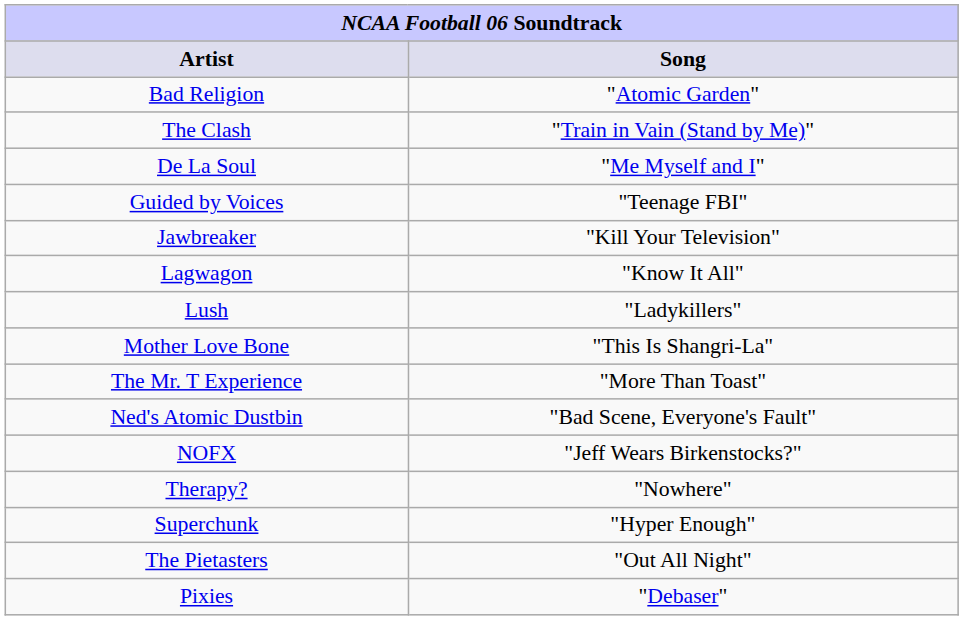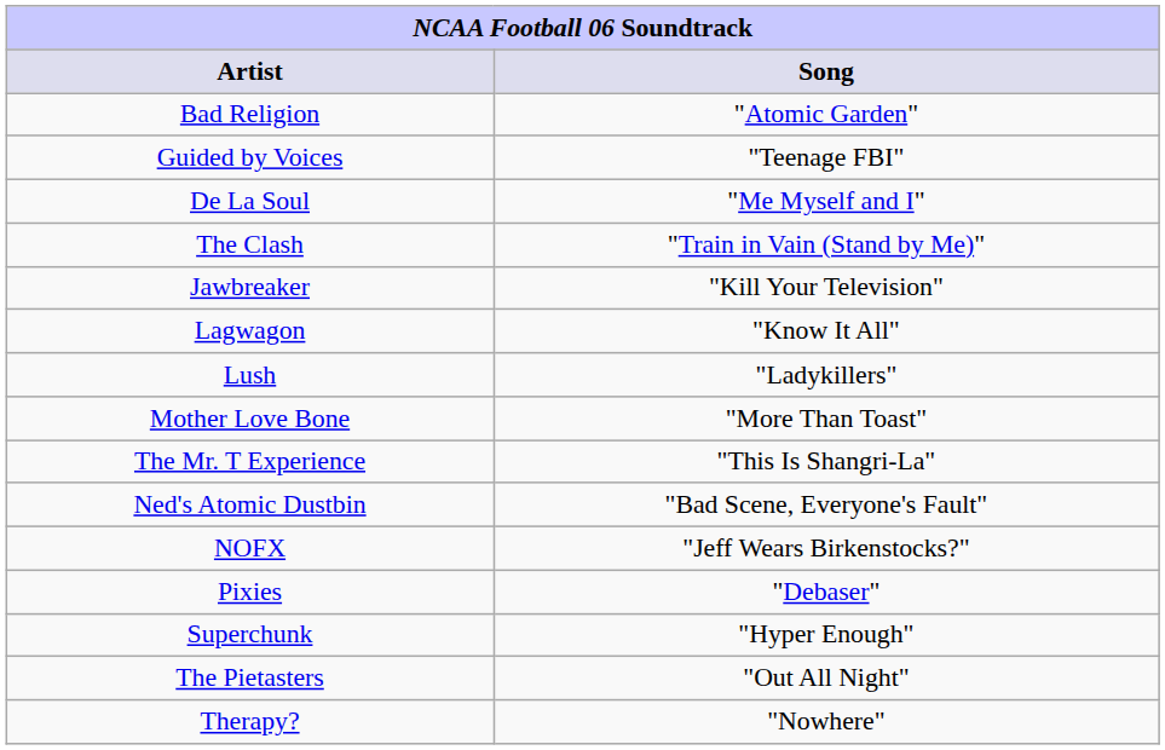 <table class="wikitable collapsible collapsed" style="font-size:90%; text-align:center; width:50%; margin: 5px;">
 <tr>
 <th colspan="2" style="background:#C8C8FF;"><em>NCAA Football 06</em> Soundtrack</th>
 </tr>
 <tr>
 <th style="background:#ddddee;">Artist</th>
 <th style="background:#ddddee;">Song</th>
 </tr>
 <tr>
 <td><a href='#'>Bad Religion</a></td>
 <td>"<a href='#'>Atomic Garden</a>"</td>
 </tr>
 <tr>
-<td><a href='#'>The Clash</a></td>
-<td>"<a href='#'>Train in Vain (Stand by Me)</a>"</td>
+<td><a href='#'>Guided by Voices</a></td>
+<td>"Teenage FBI"</td>
 </tr>
 <tr>
 <td><a href='#'>De La Soul</a></td>
 <td>"<a href='#'>Me Myself and I</a>"</td>
 </tr>
 <tr>
-<td><a href='#'>Guided by Voices</a></td>
-<td>"Teenage FBI"</td>
+<td><a href='#'>The Clash</a></td>
+<td>"<a href='#'>Train in Vain (Stand by Me)</a>"</td>
 </tr>
 <tr>
 <td><a href='#'>Jawbreaker</a></td>
 <td>"Kill Your Television"</td>
 </tr>
 <tr>
 <td><a href='#'>Lagwagon</a></td>
 <td>"Know It All"</td>
 </tr>
 <tr>
 <td><a href='#'>Lush</a></td>
 <td>"Ladykillers"</td>
 </tr>
 <tr>
 <td><a href='#'>Mother Love Bone</a></td>
-<td>"This Is Shangri-La"</td>
+<td>"More Than Toast"</td>
 </tr>
 <tr>
 <td><a href='#'>The Mr. T Experience</a></td>
-<td>"More Than Toast"</td>
+<td>"This Is Shangri-La"</td>
 </tr>
 <tr>
 <td><a href='#'>Ned's Atomic Dustbin</a></td>
 <td>"Bad Scene, Everyone's Fault"</td>
 </tr>
 <tr>
 <td><a href='#'>NOFX</a></td>
 <td>"Jeff Wears Birkenstocks?"</td>
 </tr>
 <tr>
-<td><a href='#'>Therapy?</a></td>
-<td>"Nowhere"</td>
+<td><a href='#'>Pixies</a></td>
+<td>"<a href='#'>Debaser</a>"</td>
 </tr>
 <tr>
 <td><a href='#'>Superchunk</a></td>
 <td>"Hyper Enough"</td>
 </tr>
 <tr>
 <td><a href='#'>The Pietasters</a></td>
 <td>"Out All Night"</td>
 </tr>
 <tr>
-<td><a href='#'>Pixies</a></td>
-<td>"<a href='#'>Debaser</a>"</td>
+<td><a href='#'>Therapy?</a></td>
+<td>"Nowhere"</td>
 </tr>
 </table>
